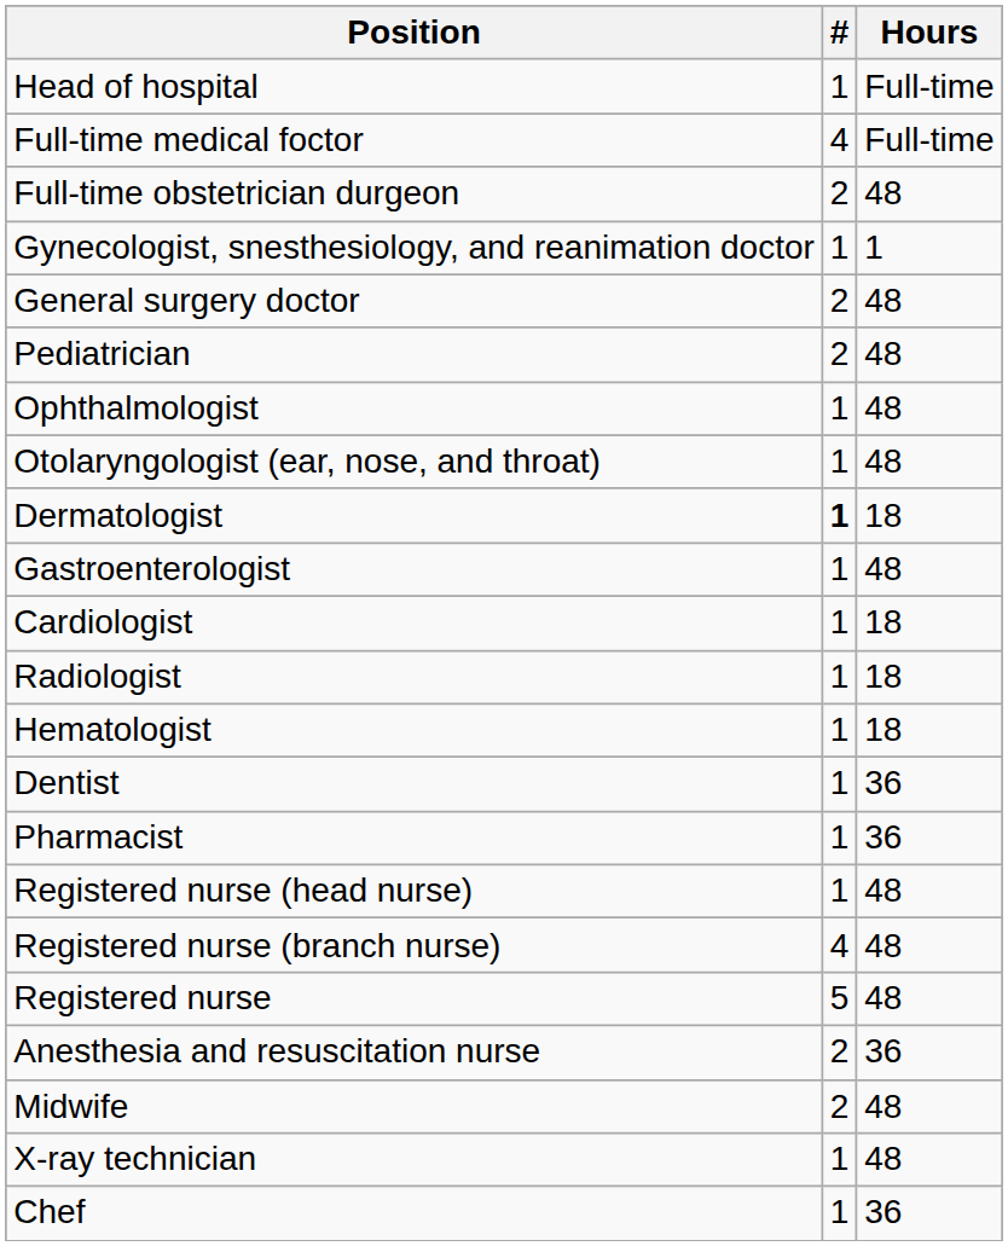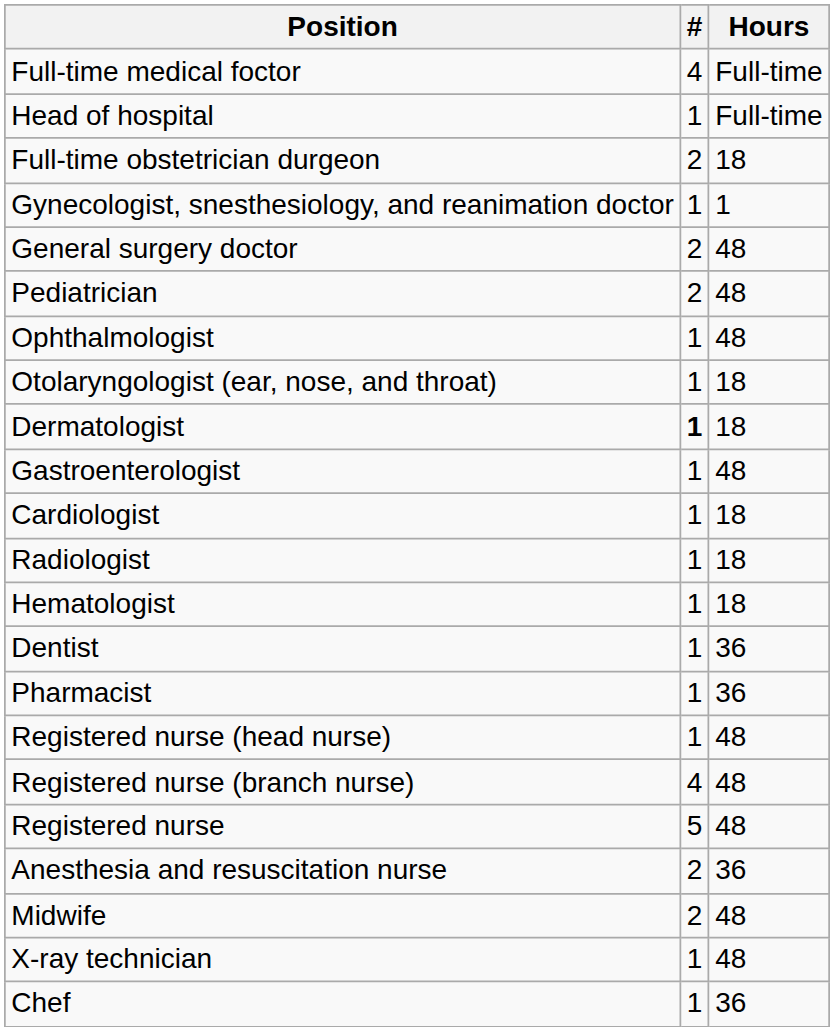 <table class="wikitable">
 <tr>
 <th>Position</th>
 <th>#</th>
 <th>Hours</th>
 </tr>
 <tr>
+<td>Full-time medical foctor</td>
+<td>4</td>
+<td>Full-time</td>
+</tr>
+<tr>
 <td>Head of hospital</td>
 <td>1</td>
 <td>Full-time</td>
 </tr>
 <tr>
-<td>Full-time medical foctor</td>
-<td>4</td>
-<td>Full-time</td>
-</tr>
-<tr>
 <td>Full-time obstetrician durgeon</td>
 <td>2</td>
-<td>48</td>
+<td>18</td>
 </tr>
 <tr>
 <td>Gynecologist, snesthesiology, and reanimation doctor</td>
 <td>1</td>
 <td>1</td>
 </tr>
 <tr>
 <td>General surgery doctor</td>
 <td>2</td>
 <td>48</td>
 </tr>
 <tr>
 <td>Pediatrician</td>
 <td>2</td>
 <td>48</td>
 </tr>
 <tr>
 <td>Ophthalmologist</td>
 <td>1</td>
 <td>48</td>
 </tr>
 <tr>
 <td>Otolaryngologist (ear, nose, and throat)</td>
 <td>1</td>
-<td>48</td>
+<td>18</td>
 </tr>
 <tr>
 <td>Dermatologist</td>
 <td><strong>1</strong></td>
 <td>18</td>
 </tr>
 <tr>
 <td>Gastroenterologist</td>
 <td>1</td>
 <td>48</td>
 </tr>
 <tr>
 <td>Cardiologist</td>
 <td>1</td>
 <td>18</td>
 </tr>
 <tr>
 <td>Radiologist</td>
 <td>1</td>
 <td>18</td>
 </tr>
 <tr>
 <td>Hematologist</td>
 <td>1</td>
 <td>18</td>
 </tr>
 <tr>
 <td>Dentist</td>
 <td>1</td>
 <td>36</td>
 </tr>
 <tr>
 <td>Pharmacist</td>
 <td>1</td>
 <td>36</td>
 </tr>
 <tr>
 <td>Registered nurse (head nurse)</td>
 <td>1</td>
 <td>48</td>
 </tr>
 <tr>
 <td>Registered nurse (branch nurse)</td>
 <td>4</td>
 <td>48</td>
 </tr>
 <tr>
 <td>Registered nurse</td>
 <td>5</td>
 <td>48</td>
 </tr>
 <tr>
 <td>Anesthesia and resuscitation nurse</td>
 <td>2</td>
 <td>36</td>
 </tr>
 <tr>
 <td>Midwife</td>
 <td>2</td>
 <td>48</td>
 </tr>
 <tr>
 <td>X-ray technician</td>
 <td>1</td>
 <td>48</td>
 </tr>
 <tr>
 <td>Chef</td>
 <td>1</td>
 <td>36</td>
 </tr>
 </table>
